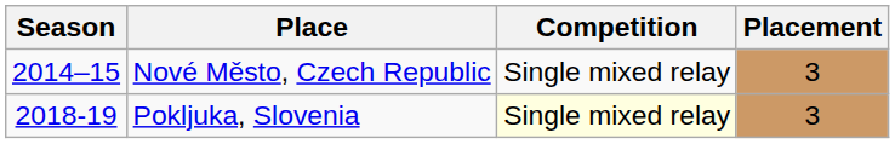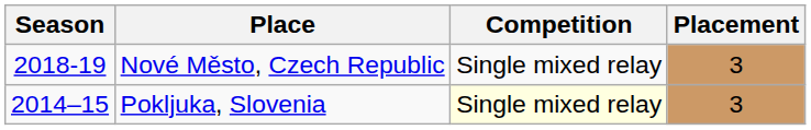 <table class="wikitable sortable" style="text-align: center;">
 <tr>
 <th>Season</th>
 <th>Place</th>
 <th>Competition</th>
 <th>Placement</th>
 </tr>
 <tr>
-<td><a href='#'>2014–15</a></td>
+<td><a href='#'>2018-19</a></td>
 <td align="left"> <a href='#'>Nové Město</a>, <a href='#'>Czech Republic</a></td>
 <td>Single mixed relay</td>
 <td bgcolor="cc9966">3</td>
 </tr>
 <tr>
-<td><a href='#'>2018-19</a></td>
+<td><a href='#'>2014–15</a></td>
 <td align="left"> <a href='#'>Pokljuka</a>, <a href='#'>Slovenia</a></td>
 <td style="background: lightyellow;">Single mixed relay</td>
 <td bgcolor="cc9966">3</td>
 </tr>
 </table>
